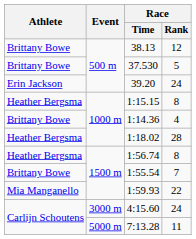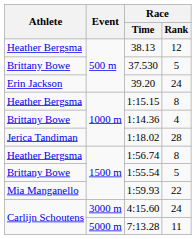 <table class=wikitable style=font-size:90%;text-align:center>
 <tr>
 <th rowspan=2>Athlete</th>
 <th rowspan=2>Event</th>
 <th colspan=2>Race</th>
 </tr>
 <tr style=font-size:95%>
 <th>Time</th>
 <th>Rank</th>
 </tr>
 <tr>
-<td align=left><a href='#'>Brittany Bowe</a></td>
+<td align=left><a href='#'>Heather Bergsma</a></td>
 <td style="text-align:left;" rowspan="3"><a href='#'>500 m</a></td>
 <td>38.13</td>
 <td>12</td>
 </tr>
 <tr>
 <td align=left><a href='#'>Brittany Bowe</a></td>
 <td>37.530</td>
 <td>5</td>
 </tr>
 <tr>
 <td align=left><a href='#'>Erin Jackson</a></td>
 <td>39.20</td>
 <td>24</td>
 </tr>
 <tr>
 <td align=left><a href='#'>Heather Bergsma</a></td>
 <td style="text-align:left;" rowspan="3"><a href='#'>1000 m</a></td>
 <td>1:15.15</td>
 <td>8</td>
 </tr>
 <tr>
 <td align=left><a href='#'>Brittany Bowe</a></td>
 <td>1:14.36</td>
 <td>4</td>
 </tr>
 <tr>
-<td align=left><a href='#'>Heather Bergsma</a></td>
+<td align=left><a href='#'>Jerica Tandiman</a></td>
 <td>1:18.02</td>
 <td>28</td>
 </tr>
 <tr>
 <td align=left><a href='#'>Heather Bergsma</a></td>
 <td style="text-align:left;" rowspan="3"><a href='#'>1500 m</a></td>
 <td>1:56.74</td>
 <td>8</td>
 </tr>
 <tr>
 <td align=left><a href='#'>Brittany Bowe</a></td>
 <td>1:55.54</td>
-<td>7</td>
+<td>5</td>
 </tr>
 <tr>
 <td align=left><a href='#'>Mia Manganello</a></td>
 <td>1:59.93</td>
 <td>22</td>
 </tr>
 <tr>
 <td style="text-align:left;" rowspan="2"><a href='#'>Carlijn Schoutens</a></td>
 <td align=left><a href='#'>3000 m</a></td>
 <td>4:15.60</td>
 <td>24</td>
 </tr>
 <tr>
 <td align=left><a href='#'>5000 m</a></td>
 <td>7:13.28</td>
 <td>11</td>
 </tr>
 </table>
